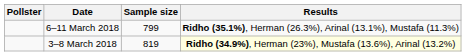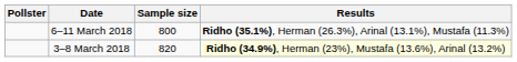 <table class="wikitable sortable" style="text-align: center; font-size: 75%;">
 <tr>
 <th>Pollster</th>
 <th>Date</th>
 <th>Sample size</th>
 <th>Results</th>
 </tr>
 <tr>
 <td></td>
 <td>6–11 March 2018</td>
-<td>799</td>
+<td>800</td>
 <td><strong>Ridho (35.1%)</strong>, Herman (26.3%), Arinal (13.1%), Mustafa (11.3%)</td>
 </tr>
 <tr>
 <td></td>
 <td>3–8 March 2018</td>
-<td>819</td>
+<td>820</td>
 <td style="background: lightyellow;"><strong>Ridho (34.9%)</strong>, Herman (23%), Mustafa (13.6%), Arinal (13.2%)</td>
 </tr>
 </table>
